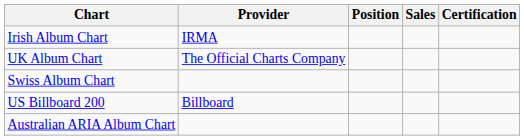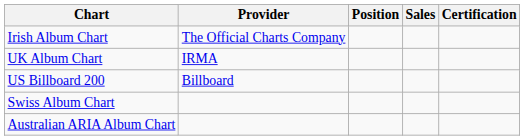 <table class="wikitable sortable">
 <tr>
 <th>Chart</th>
 <th>Provider</th>
 <th>Position</th>
 <th>Sales</th>
 <th>Certification</th>
 </tr>
 <tr>
 <td><a href='#'>Irish Album Chart</a></td>
+<td><a href='#'>The Official Charts Company</a></td>
+<td></td>
+<td></td>
+<td></td>
+</tr>
+<tr>
+<td><a href='#'>UK Album Chart</a></td>
 <td><a href='#'>IRMA</a></td>
 <td></td>
 <td></td>
 <td></td>
 </tr>
 <tr>
-<td><a href='#'>UK Album Chart</a></td>
-<td><a href='#'>The Official Charts Company</a></td>
+<td><a href='#'>US Billboard 200</a></td>
+<td><a href='#'>Billboard</a></td>
 <td></td>
 <td></td>
 <td></td>
 </tr>
 <tr>
 <td><a href='#'>Swiss Album Chart</a></td>
 <td></td>
 <td></td>
 <td></td>
 <td></td>
 </tr>
 <tr>
-<td><a href='#'>US Billboard 200</a></td>
-<td><a href='#'>Billboard</a></td>
-<td></td>
-<td></td>
-<td></td>
-</tr>
-<tr>
 <td><a href='#'>Australian ARIA Album Chart</a></td>
 <td></td>
 <td></td>
 <td></td>
 <td></td>
 </tr>
 </table>
